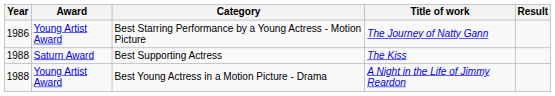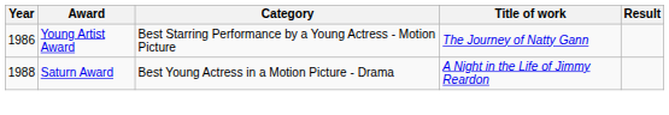 <table class="wikitable sortable">
 <tr>
 <th>Year</th>
 <th>Award</th>
 <th>Category</th>
 <th>Title of work</th>
 <th>Result</th>
 </tr>
 <tr>
 <td>1986</td>
 <td><a href='#'>Young Artist Award</a></td>
 <td>Best Starring Performance by a Young Actress - Motion Picture</td>
 <td><em><a href='#'>The Journey of Natty Gann</a></em></td>
 <td></td>
 </tr>
 <tr>
 <td>1988</td>
 <td><a href='#'>Saturn Award</a></td>
-<td>Best Supporting Actress</td>
-<td><em><a href='#'>The Kiss</a></em></td>
-<td></td>
-</tr>
-<tr>
-<td>1988</td>
-<td><a href='#'>Young Artist Award</a></td>
 <td>Best Young Actress in a Motion Picture - Drama</td>
 <td><em><a href='#'>A Night in the Life of Jimmy Reardon</a></em></td>
 <td></td>
 </tr>
 </table>
